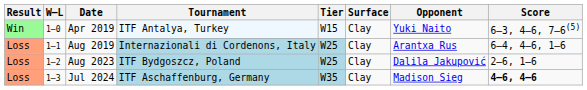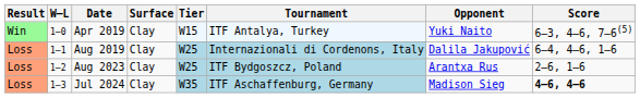 <table class="sortable wikitable">
 <tr>
 <th>Result</th>
 <th class="unsortable">W–L</th>
 <th>Date</th>
+<th>Surface</th>
+<th>Tier</th>
 <th>Tournament</th>
-<th>Tier</th>
-<th>Surface</th>
 <th>Opponent</th>
 <th class="unsortable">Score</th>
 </tr>
 <tr>
 <td style="background:#98fb98;">Win</td>
 <td><small>1–0</small></td>
 <td>Apr 2019</td>
+<td>Clay</td>
+<td style="background:#f0f8ff;">W15</td>
 <td style="background:#f0f8ff;">ITF Antalya, Turkey</td>
-<td style="background:#f0f8ff;">W15</td>
-<td>Clay</td>
 <td> <a href='#'>Yuki Naito</a></td>
 <td>6–3, 4–6, 7–6<sup>(5)</sup></td>
 </tr>
 <tr>
 <td style="background:#ffa07a;">Loss</td>
 <td><small>1–1</small></td>
 <td>Aug 2019</td>
+<td>Clay</td>
+<td style="background:lightblue">W25</td>
 <td style="background:lightblue">Internazionali di Cordenons, Italy</td>
-<td style="background:lightblue">W25</td>
-<td>Clay</td>
-<td> <a href='#'>Arantxa Rus</a></td>
+<td> <a href='#'>Dalila Jakupović</a></td>
 <td>6–4, 4–6, 1–6</td>
 </tr>
 <tr>
 <td style="background:#ffa07a;">Loss</td>
 <td><small>1–2</small></td>
 <td>Aug 2023</td>
+<td>Clay</td>
+<td style="background:lightblue">W25</td>
 <td style="background:lightblue">ITF Bydgoszcz, Poland</td>
-<td style="background:lightblue">W25</td>
-<td>Clay</td>
-<td> <a href='#'>Dalila Jakupović</a></td>
+<td> <a href='#'>Arantxa Rus</a></td>
 <td>2–6, 1–6</td>
 </tr>
 <tr>
 <td style="background:#ffa07a;">Loss</td>
 <td><small>1–3</small></td>
 <td>Jul 2024</td>
+<td>Clay</td>
+<td style="background:lightblue">W35</td>
 <td style="background:lightblue">ITF Aschaffenburg, Germany</td>
-<td style="background:lightblue">W35</td>
-<td>Clay</td>
 <td> <a href='#'>Madison Sieg</a></td>
 <td><strong>4–6, 4–6</strong></td>
 </tr>
 </table>
